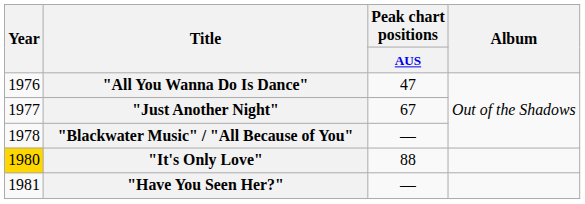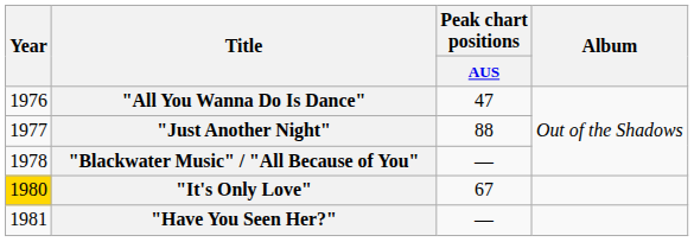 <table class="wikitable plainrowheaders" style="text-align:center;" border="1">
 <tr>
 <th scope="col" rowspan="2">Year</th>
 <th scope="col" rowspan="2" style="width:20em;">Title</th>
 <th scope="col" colspan="1">Peak chart<br>positions</th>
 <th scope="col" rowspan="2">Album</th>
 </tr>
 <tr>
 <th scope="col" style="text-align:center;"><small><a href='#'>AUS</a></small><br></th>
 </tr>
 <tr>
 <td>1976</td>
 <th scope="row">"All You Wanna Do Is Dance"</th>
 <td style="text-align:center;">47</td>
 <td rowspan="3"><em>Out of the Shadows</em></td>
 </tr>
 <tr>
 <td>1977</td>
 <th scope="row">"Just Another Night"</th>
-<td style="text-align:center;">67</td>
+<td style="text-align:center;">88</td>
 </tr>
 <tr>
 <td>1978</td>
 <th scope="row">"Blackwater Music" / "All Because of You"</th>
 <td style="text-align:center;">—</td>
 </tr>
 <tr>
 <td style="background: gold;">1980</td>
 <th scope="row">"It's Only Love"</th>
-<td style="text-align:center;">88</td>
+<td style="text-align:center;">67</td>
 <td></td>
 </tr>
 <tr>
 <td>1981</td>
 <th scope="row">"Have You Seen Her?"</th>
 <td style="text-align:center;">—</td>
 <td></td>
 </tr>
 </table>
